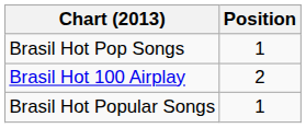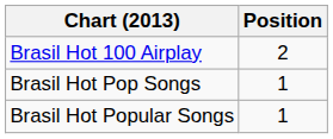 <table class="wikitable sortable">
 <tr>
 <th>Chart (2013)</th>
 <th>Position</th>
 </tr>
 <tr>
+<td><a href='#'>Brasil Hot 100 Airplay</a></td>
+<td align="center">2</td>
+</tr>
+<tr>
 <td>Brasil Hot Pop Songs</td>
 <td align="center">1</td>
-</tr>
-<tr>
-<td><a href='#'>Brasil Hot 100 Airplay</a></td>
-<td align="center">2</td>
 </tr>
 <tr>
 <td>Brasil Hot Popular Songs</td>
 <td align="center">1</td>
 </tr>
 </table>
